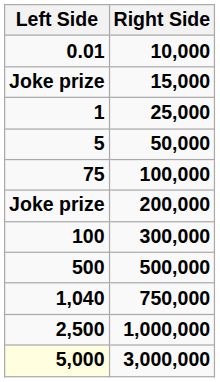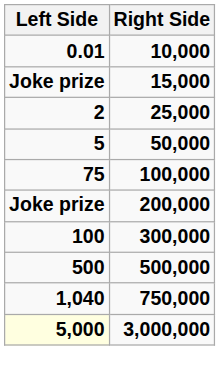 <table class="wikitable" style="text-align:right">
 <tr>
 <th>Left Side</th>
 <th>Right Side</th>
 </tr>
 <tr>
 <td><strong>0.01</strong></td>
 <td><strong>10,000</strong></td>
 </tr>
 <tr>
 <td><strong>Joke prize</strong></td>
 <td><strong>15,000</strong></td>
 </tr>
 <tr>
-<td><strong>1</strong></td>
+<td><strong>2</strong></td>
 <td><strong>25,000</strong></td>
 </tr>
 <tr>
 <td><strong>5</strong></td>
 <td><strong>50,000</strong></td>
 </tr>
 <tr>
 <td><strong>75</strong></td>
 <td><strong>100,000</strong></td>
 </tr>
 <tr>
 <td><strong>Joke prize</strong></td>
 <td><strong>200,000</strong></td>
 </tr>
 <tr>
 <td><strong>100</strong></td>
 <td><strong>300,000</strong></td>
 </tr>
 <tr>
 <td><strong>500</strong></td>
 <td><strong>500,000</strong></td>
 </tr>
 <tr>
 <td><strong>1,040</strong></td>
 <td><strong>750,000</strong></td>
 </tr>
 <tr>
-<td><strong>2,500</strong></td>
-<td><strong>1,000,000</strong></td>
-</tr>
-<tr>
 <td style="background: lightyellow;"><strong>5,000</strong></td>
 <td><strong>3,000,000</strong></td>
 </tr>
 </table>
